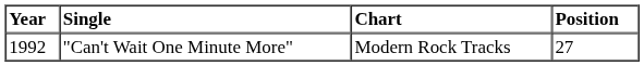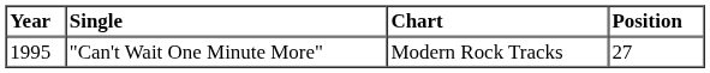 <table border=1 cellspacing=0 cellpadding=2 width="550px">
 <tr>
 <th align="left">Year</th>
 <th align="left">Single</th>
 <th align="left">Chart</th>
 <th align="left">Position</th>
 </tr>
 <tr>
-<td align="left">1992</td>
+<td align="left">1995</td>
 <td align="left">"Can't Wait One Minute More"</td>
 <td align="left">Modern Rock Tracks</td>
 <td align="left">27</td>
 </tr>
 <tr>
 </tr>
 </table>
